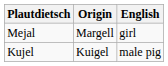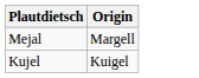 <table class="wikitable">
 <tr>
 <th>Plautdietsch</th>
 <th>Origin</th>
-<th>English</th>
 </tr>
 <tr>
 <td>Mejal</td>
 <td>Margell</td>
-<td>girl</td>
 </tr>
 <tr>
 <td>Kujel</td>
 <td>Kuigel</td>
-<td>male pig</td>
 </tr>
 </table>
